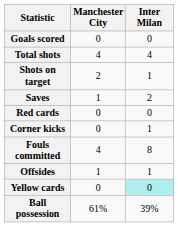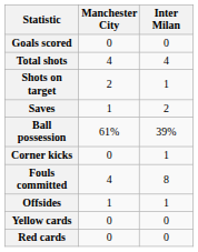 <table class="wikitable plainrowheaders" style="text-align:center">
 <tr>
 <th scope="col" style="width:100px">Statistic</th>
 <th scope="col" style="width:70px">Manchester City</th>
 <th scope="col" style="width:70px">Inter Milan</th>
 </tr>
 <tr>
 <th scope=row>Goals scored</th>
 <td>0</td>
 <td>0</td>
 </tr>
 <tr>
 <th scope=row>Total shots</th>
 <td>4</td>
 <td>4</td>
 </tr>
 <tr>
 <th scope=row>Shots on target</th>
 <td>2</td>
 <td>1</td>
 </tr>
 <tr>
 <th scope=row>Saves</th>
 <td>1</td>
 <td>2</td>
 </tr>
 <tr>
-<th scope=row>Red cards</th>
-<td>0</td>
-<td>0</td>
+<th scope=row>Ball possession</th>
+<td>61%</td>
+<td>39%</td>
 </tr>
 <tr>
 <th scope=row>Corner kicks</th>
 <td>0</td>
 <td>1</td>
 </tr>
 <tr>
 <th scope=row>Fouls committed</th>
 <td>4</td>
 <td>8</td>
 </tr>
 <tr>
 <th scope=row>Offsides</th>
 <td>1</td>
 <td>1</td>
 </tr>
 <tr>
 <th scope=row>Yellow cards</th>
 <td>0</td>
-<td style="background: paleturquoise;">0</td>
+<td>0</td>
 </tr>
 <tr>
-<th scope=row>Ball possession</th>
-<td>61%</td>
-<td>39%</td>
+<th scope=row>Red cards</th>
+<td>0</td>
+<td>0</td>
 </tr>
 </table>
